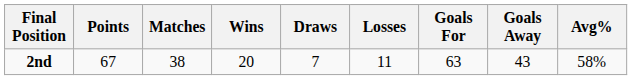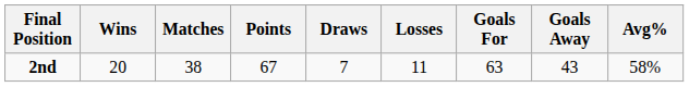 <table class="wikitable" style="font-size: 95%; text-align: center;">
 <tr>
 <th width=60>Final Position</th>
+<th width=60>Wins</th>
+<th width=60>Matches</th>
 <th width=60>Points</th>
-<th width=60>Matches</th>
-<th width=60>Wins</th>
 <th width=60>Draws</th>
 <th width=60>Losses</th>
 <th width=60>Goals For</th>
 <th width=60>Goals Away</th>
 <th width=60>Avg%</th>
 </tr>
 <tr>
 <td><strong>2nd</strong></td>
+<td>20</td>
+<td>38</td>
 <td>67</td>
-<td>38</td>
-<td>20</td>
 <td>7</td>
 <td>11</td>
 <td>63</td>
 <td>43</td>
 <td>58%</td>
 </tr>
 </table>
